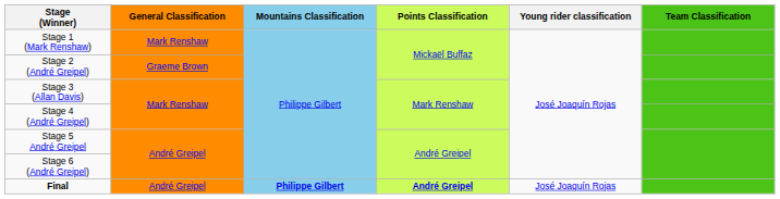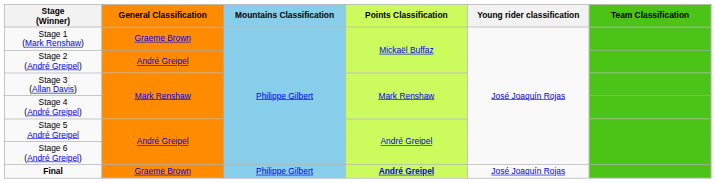 <table class="wikitable" style="text-align: center; font-size:smaller;">
 <tr style="background-color: #efefef;">
 <th width="12%">Stage<br>(Winner)</th>
 <th style="background:#FF8C00;" width="15%">General Classification<br></th>
 <th style="background:#87CEEB" width="15%">Mountains Classification<br></th>
 <th style="background:#CCFB5D;" width="15%">Points Classification<br></th>
 <th style="background:offwhite;" width="15%">Young rider classification<br></th>
 <th style="background:#4CC417;" width="15%">Team Classification</th>
 </tr>
 <tr>
 <td>Stage 1<br>(<a href='#'>Mark Renshaw</a>)</td>
-<td style="background:#FF8C00;" rowspan="1"><a href='#'>Mark Renshaw</a></td>
+<td style="background:#FF8C00;" rowspan="1"><a href='#'>Graeme Brown</a></td>
 <td style="background:#87CEEB;" rowspan="6"><a href='#'>Philippe Gilbert</a></td>
 <td style="background:#CCFB5D;" rowspan="2"><a href='#'>Mickaël Buffaz</a></td>
 <td style="background:offwhite;" rowspan="6"><a href='#'>José Joaquín Rojas</a></td>
 <td style="background:#4CC417;" rowspan="1"></td>
 </tr>
 <tr>
 <td>Stage 2<br>(<a href='#'>André Greipel</a>)</td>
-<td style="background:#FF8C00;" rowspan="1"><a href='#'>Graeme Brown</a></td>
+<td style="background:#FF8C00;" rowspan="1"><a href='#'>André Greipel</a></td>
 <td style="background:#4CC417;" rowspan="1"></td>
 </tr>
 <tr>
 <td>Stage 3<br>(<a href='#'>Allan Davis</a>)</td>
 <td style="background:#FF8C00;" rowspan="2"><a href='#'>Mark Renshaw</a></td>
 <td style="background:#CCFB5D;" rowspan="2"><a href='#'>Mark Renshaw</a></td>
 <td style="background:#4CC417;" rowspan="1"></td>
 </tr>
 <tr>
 <td>Stage 4<br>(<a href='#'>André Greipel</a>)</td>
 <td style="background:#4CC417;" rowspan="1"></td>
 </tr>
 <tr>
 <td>Stage 5<br><a href='#'>André Greipel</a></td>
 <td style="background:#FF8C00;" rowspan="2"><a href='#'>André Greipel</a></td>
 <td style="background:#CCFB5D;" rowspan="2"><a href='#'>André Greipel</a></td>
 <td style="background:#4CC417;" rowspan="2"></td>
 </tr>
 <tr>
 <td>Stage 6<br>(<a href='#'>André Greipel</a>)</td>
 </tr>
 <tr>
 <td><strong>Final</strong><br></td>
-<td style="background:#FF8C00;" rowspan="1"><a href='#'>André Greipel</a></td>
-<td style="background:#87CEEB;" rowspan="1"><strong><a href='#'>Philippe Gilbert</a></strong></td>
+<td style="background:#FF8C00;" rowspan="1"><a href='#'>Graeme Brown</a></td>
+<td style="background:#87CEEB;" rowspan="1"><a href='#'>Philippe Gilbert</a></td>
 <td style="background:#CCFB5D;" rowspan="1"><strong><a href='#'>André Greipel</a></strong></td>
 <td style="background:offwhite;" rowspan="1"><a href='#'>José Joaquín Rojas</a></td>
 <td style="background:#4CC417;" rowspan="1"></td>
 </tr>
 </table>
